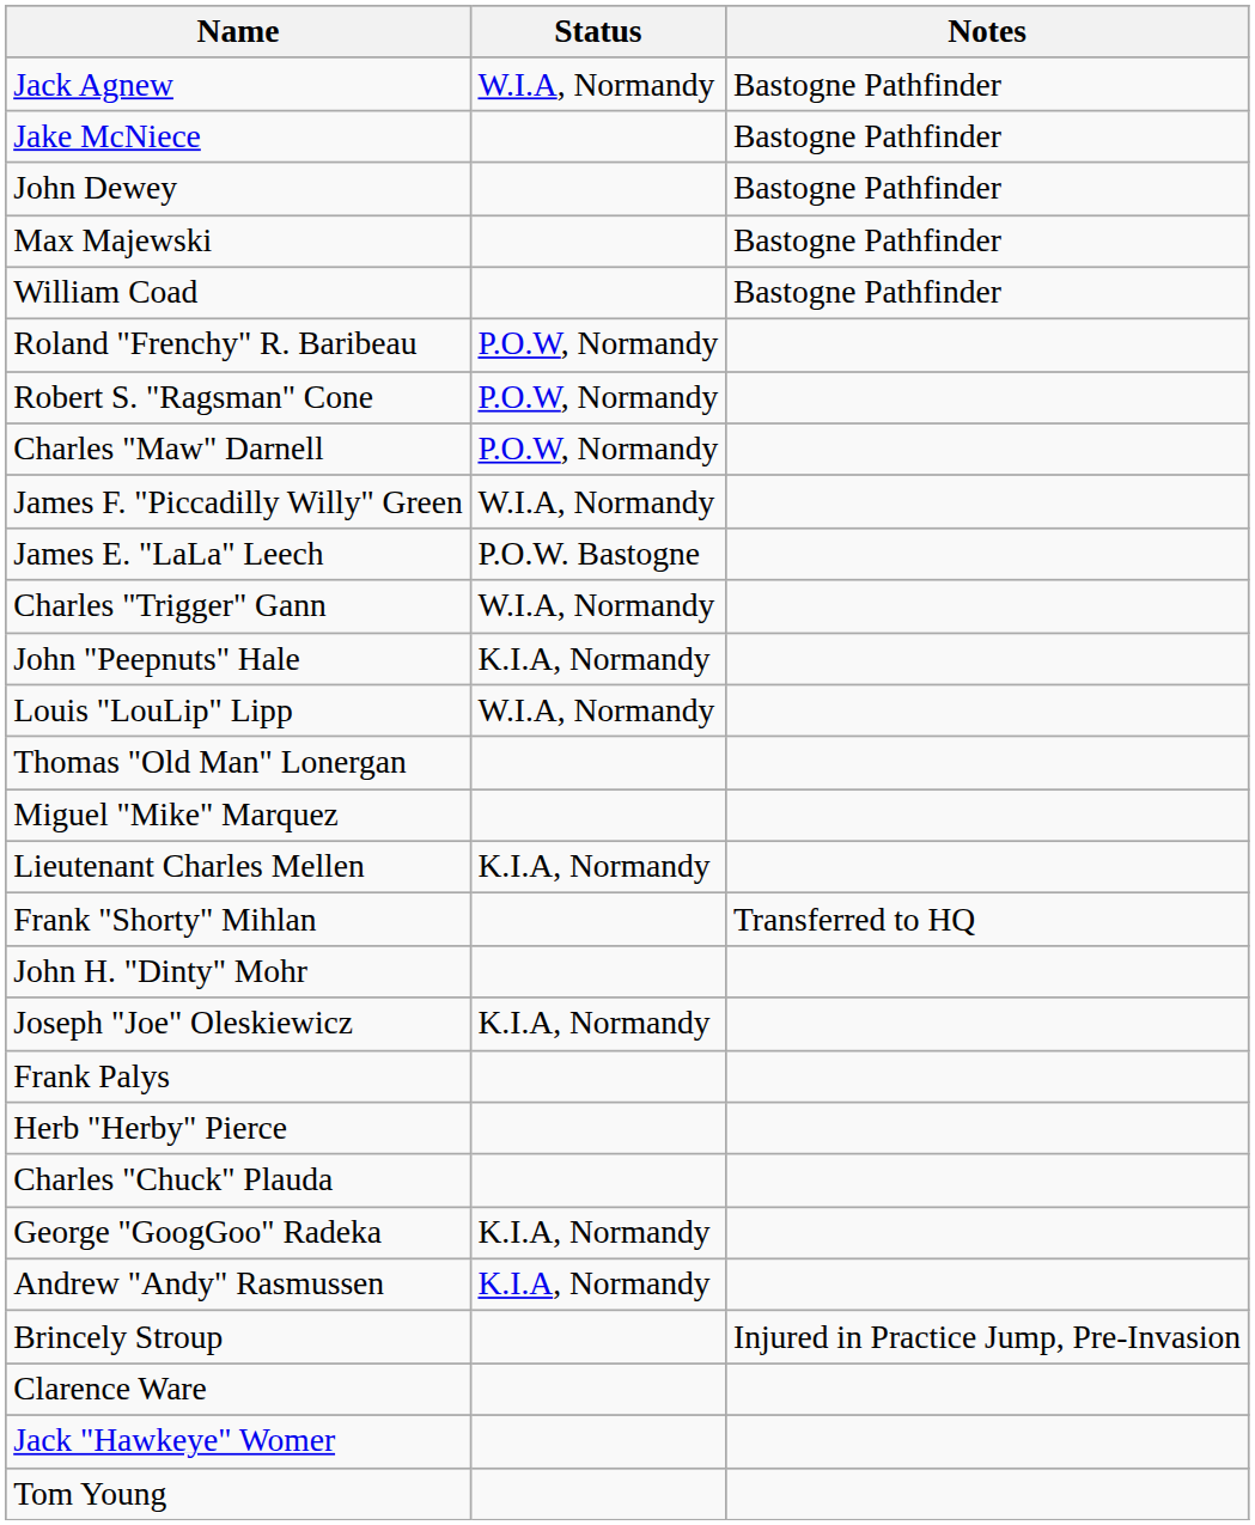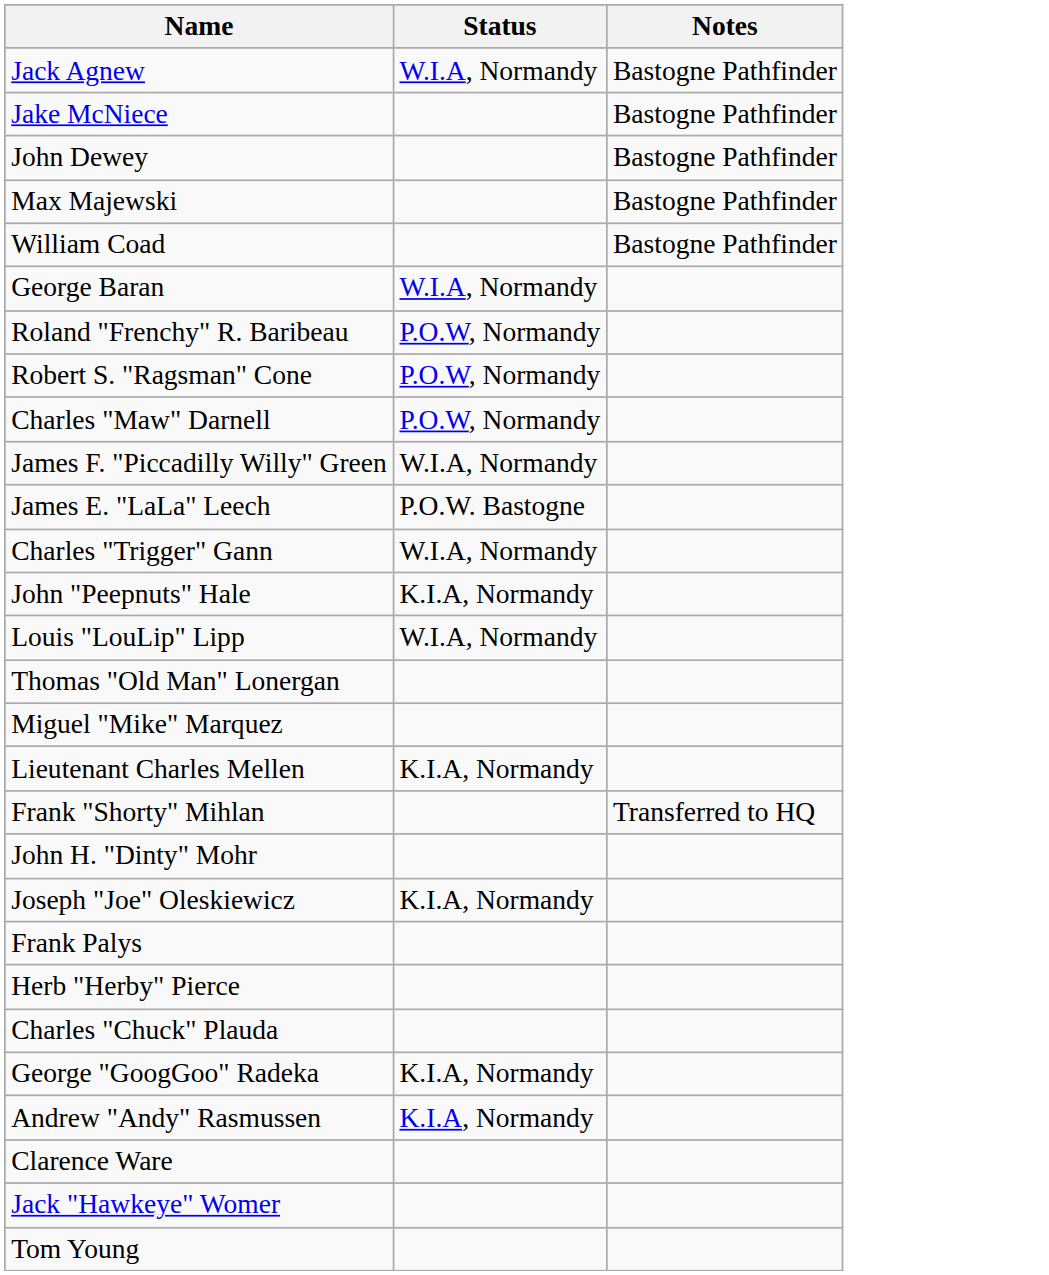 <table class="wikitable">
 <tr>
 <th>Name</th>
 <th>Status</th>
 <th>Notes</th>
 </tr>
 <tr>
 <td><a href='#'>Jack Agnew</a></td>
 <td><a href='#'>W.I.A</a>, Normandy</td>
 <td>Bastogne Pathfinder</td>
 </tr>
 <tr>
 <td><a href='#'>Jake McNiece</a></td>
 <td></td>
 <td>Bastogne Pathfinder</td>
 </tr>
 <tr>
 <td>John Dewey</td>
 <td></td>
 <td>Bastogne Pathfinder</td>
 </tr>
 <tr>
 <td>Max Majewski</td>
 <td></td>
 <td>Bastogne Pathfinder</td>
 </tr>
 <tr>
 <td>William Coad</td>
 <td></td>
 <td>Bastogne Pathfinder</td>
+</tr>
+<tr>
+<td>George Baran</td>
+<td><a href='#'>W.I.A</a>, Normandy</td>
+<td></td>
 </tr>
 <tr>
 <td>Roland "Frenchy" R. Baribeau</td>
 <td><a href='#'>P.O.W</a>, Normandy</td>
 <td></td>
 </tr>
 <tr>
 <td>Robert S. "Ragsman" Cone</td>
 <td><a href='#'>P.O.W</a>, Normandy</td>
 <td></td>
 </tr>
 <tr>
 <td>Charles "Maw" Darnell</td>
 <td><a href='#'>P.O.W</a>, Normandy</td>
 <td></td>
 </tr>
 <tr>
 <td>James F. "Piccadilly Willy" Green</td>
 <td>W.I.A, Normandy</td>
 <td></td>
 </tr>
 <tr>
 <td>James E. "LaLa" Leech</td>
 <td>P.O.W. Bastogne</td>
 <td></td>
 </tr>
 <tr>
 <td>Charles "Trigger" Gann</td>
 <td>W.I.A, Normandy</td>
 <td></td>
 </tr>
 <tr>
 <td>John "Peepnuts" Hale</td>
 <td>K.I.A, Normandy</td>
 <td></td>
 </tr>
 <tr>
 <td>Louis "LouLip" Lipp</td>
 <td>W.I.A, Normandy</td>
 <td></td>
 </tr>
 <tr>
 <td>Thomas "Old Man" Lonergan</td>
 <td></td>
 <td></td>
 </tr>
 <tr>
 <td>Miguel "Mike" Marquez</td>
 <td></td>
 <td></td>
 </tr>
 <tr>
 <td>Lieutenant Charles Mellen</td>
 <td>K.I.A, Normandy</td>
 <td></td>
 </tr>
 <tr>
 <td>Frank "Shorty" Mihlan</td>
 <td></td>
 <td>Transferred to HQ</td>
 </tr>
 <tr>
 <td>John H. "Dinty" Mohr</td>
 <td></td>
 <td></td>
 </tr>
 <tr>
 <td>Joseph "Joe" Oleskiewicz</td>
 <td>K.I.A, Normandy</td>
 <td></td>
 </tr>
 <tr>
 <td>Frank Palys</td>
 <td></td>
 <td></td>
 </tr>
 <tr>
 <td>Herb "Herby" Pierce</td>
 <td></td>
 </tr>
 <tr>
 <td>Charles "Chuck" Plauda</td>
 <td></td>
 <td></td>
 </tr>
 <tr>
 <td>George "GoogGoo" Radeka</td>
 <td>K.I.A, Normandy</td>
 <td></td>
 </tr>
 <tr>
 <td>Andrew "Andy" Rasmussen</td>
 <td><a href='#'>K.I.A</a>, Normandy</td>
 <td></td>
 </tr>
 <tr>
-<td>Brincely Stroup</td>
-<td></td>
-<td>Injured in Practice Jump, Pre-Invasion</td>
-</tr>
-<tr>
 <td>Clarence Ware</td>
 <td></td>
 <td></td>
 </tr>
 <tr>
 <td><a href='#'>Jack "Hawkeye" Womer</a></td>
 <td></td>
 <td></td>
 </tr>
 <tr>
 <td>Tom Young</td>
 <td></td>
 <td></td>
 </tr>
 </table>
